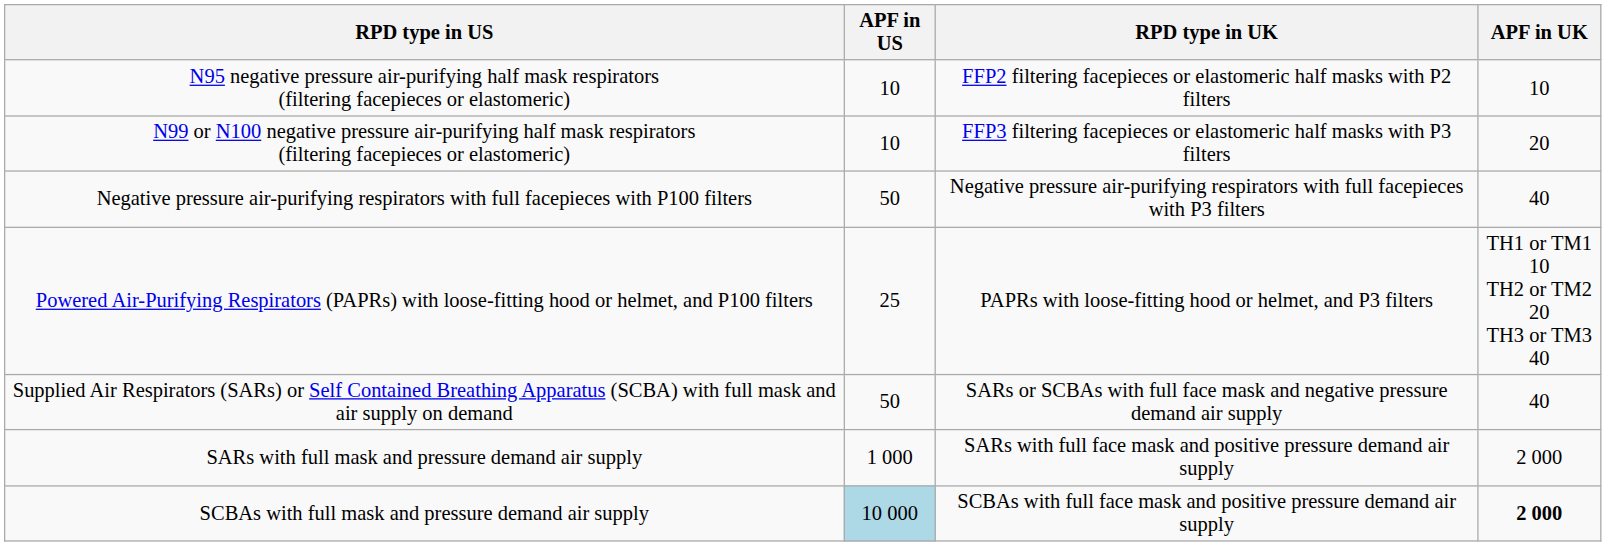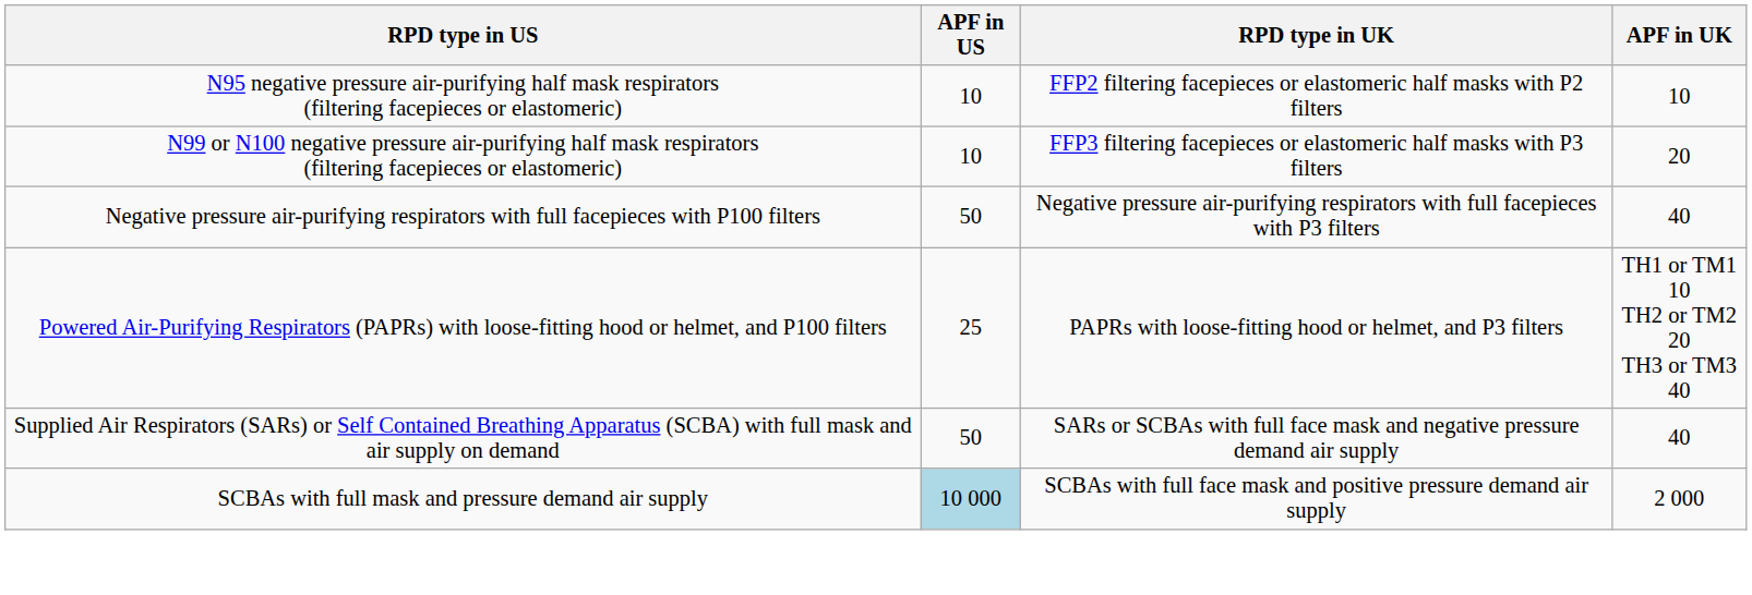 <table class="wikitable " style="text-align:center">
 <tr>
 <th>RPD type in US</th>
 <th>APF in US</th>
 <th>RPD type in UK</th>
 <th>APF in UK</th>
 </tr>
 <tr>
 <td><a href='#'>N95</a> negative pressure air-purifying half mask respirators<br>(filtering facepieces or elastomeric)</td>
 <td>10</td>
 <td><a href='#'>FFP2</a> filtering facepieces or elastomeric half masks with P2 filters</td>
 <td>10</td>
 </tr>
 <tr>
 <td><a href='#'>N99</a> or <a href='#'>N100</a> negative pressure air-purifying half mask respirators<br>(filtering facepieces or elastomeric)</td>
 <td>10</td>
 <td><a href='#'>FFP3</a> filtering facepieces or elastomeric half masks with P3 filters</td>
 <td>20</td>
 </tr>
 <tr>
 <td>Negative pressure air-purifying respirators with full facepieces with P100 filters</td>
 <td>50</td>
 <td>Negative pressure air-purifying respirators with full facepieces with P3 filters</td>
 <td>40</td>
 </tr>
 <tr>
 <td><a href='#'>Powered Air-Purifying Respirators</a> (PAPRs) with loose-fitting hood or helmet, and P100 filters</td>
 <td>25</td>
 <td>PAPRs with loose-fitting hood or helmet, and P3 filters</td>
 <td>TH1 or TM1 10<br>TH2 or TM2 20<br>TH3 or TM3 40</td>
 </tr>
 <tr>
 <td>Supplied Air Respirators (SARs) or <a href='#'>Self Contained Breathing Apparatus</a> (SCBA) with full mask and air supply on demand</td>
 <td>50</td>
 <td>SARs or SCBAs with full face mask and negative pressure demand air supply</td>
 <td>40</td>
 </tr>
 <tr>
-<td>SARs with full mask and pressure demand air supply</td>
-<td>1 000</td>
-<td>SARs with full face mask and positive pressure demand air supply</td>
-<td>2 000</td>
-</tr>
-<tr>
 <td>SCBAs with full mask and pressure demand air supply</td>
 <td style="background: lightblue;">10 000</td>
 <td>SCBAs with full face mask and positive pressure demand air supply</td>
-<td><strong>2 000</strong></td>
+<td>2 000</td>
 </tr>
 </table>
